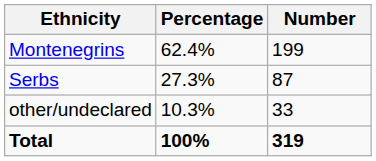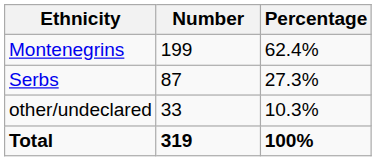 <table class="wikitable">
 <tr>
 <th width="100px">Ethnicity</th>
+<th width="80px">Number</th>
 <th width="80px">Percentage</th>
-<th width="80px">Number</th>
 </tr>
 <tr>
 <td><a href='#'>Montenegrins</a></td>
+<td>199</td>
 <td>62.4%</td>
-<td>199</td>
 </tr>
 <tr>
 <td><a href='#'>Serbs</a></td>
+<td>87</td>
 <td>27.3%</td>
-<td>87</td>
 </tr>
 <tr>
 <td>other/undeclared</td>
+<td>33</td>
 <td>10.3%</td>
-<td>33</td>
 </tr>
 <tr>
 <td><strong>Total</strong></td>
+<td><strong>319</strong></td>
 <td><strong>100%</strong></td>
-<td><strong>319</strong></td>
 </tr>
 </table>
